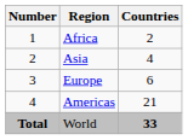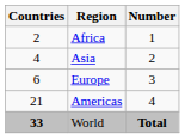 <table class="wikitable sortable">
 <tr>
+<th>Countries</th>
+<th>Region</th>
 <th>Number</th>
-<th>Region</th>
-<th>Countries</th>
 </tr>
 <tr>
+<td align=center>2</td>
+<td><a href='#'>Africa</a></td>
 <td align=center>1</td>
-<td><a href='#'>Africa</a></td>
+</tr>
+<tr>
+<td align=center>4</td>
+<td><a href='#'>Asia</a></td>
 <td align=center>2</td>
 </tr>
 <tr>
-<td align=center>2</td>
-<td><a href='#'>Asia</a></td>
+<td align=center>6</td>
+<td><a href='#'>Europe</a></td>
+<td align=center>3</td>
+</tr>
+<tr>
+<td align=center>21</td>
+<td><a href='#'>Americas</a></td>
 <td align=center>4</td>
 </tr>
-<tr>
-<td align=center>3</td>
-<td><a href='#'>Europe</a></td>
-<td align=center>6</td>
-</tr>
-<tr>
-<td align=center>4</td>
-<td><a href='#'>Americas</a></td>
-<td align=center>21</td>
-</tr>
 <tr style="background:silver;">
+<td align=center><strong>33</strong></td>
+<td>World</td>
 <td align=center><strong>Total</strong></td>
-<td>World</td>
-<td align=center><strong>33</strong></td>
 </tr>
 </table>
